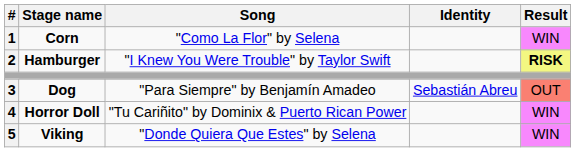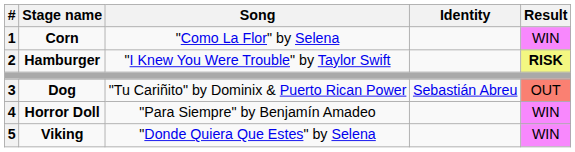 <table class="wikitable plainrowheaders" style="text-align: center;">
 <tr>
 <th>#</th>
 <th>Stage name</th>
 <th>Song</th>
 <th>Identity</th>
 <th>Result</th>
 </tr>
 <tr>
 <th>1</th>
 <td><strong>Corn</strong></td>
 <td>"<a href='#'>Como La Flor</a>" by <a href='#'>Selena</a></td>
 <td></td>
 <td bgcolor="#F888FD">WIN</td>
 </tr>
 <tr>
 <th>2</th>
 <td><strong>Hamburger</strong></td>
 <td>"<a href='#'>I Knew You Were Trouble</a>" by <a href='#'>Taylor Swift</a></td>
 <td></td>
 <td bgcolor="#F3F781"><strong>RISK</strong></td>
 </tr>
 <tr>
 <td colspan="5" style="background:darkgray"></td>
 </tr>
 <tr>
 <th>3</th>
 <td><strong>Dog</strong></td>
-<td>"Para Siempre" by Benjamín Amadeo</td>
+<td>"Tu Cariñito" by Dominix & <a href='#'>Puerto Rican Power</a></td>
 <td><a href='#'>Sebastián Abreu</a></td>
 <td bgcolor="salmon">OUT</td>
 </tr>
 <tr>
 <th>4</th>
 <td><strong>Horror Doll</strong></td>
-<td>"Tu Cariñito" by Dominix & <a href='#'>Puerto Rican Power</a></td>
+<td>"Para Siempre" by Benjamín Amadeo</td>
 <td></td>
 <td bgcolor="#F888FD">WIN</td>
 </tr>
 <tr>
 <th>5</th>
 <td><strong>Viking</strong></td>
 <td>"<a href='#'>Donde Quiera Que Estes</a>" by <a href='#'>Selena</a></td>
 <td></td>
 <td bgcolor="#F888FD">WIN</td>
 </tr>
 </table>
